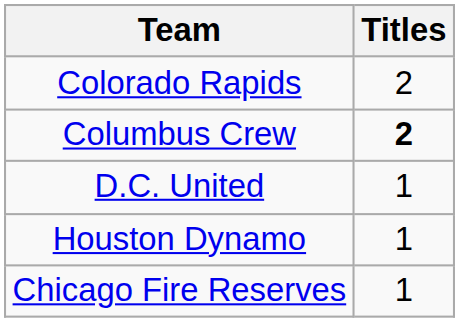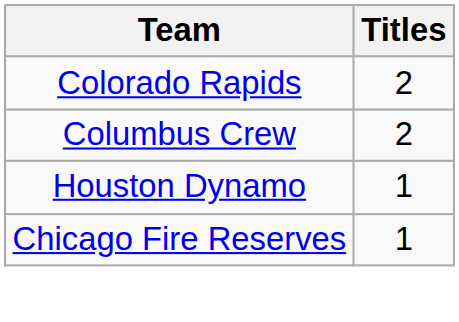 <table class="wikitable sortable" style="text-align:center">
 <tr>
 <th>Team</th>
 <th>Titles</th>
 </tr>
 <tr>
 <td><a href='#'>Colorado Rapids</a></td>
 <td>2</td>
 </tr>
 <tr>
 <td><a href='#'>Columbus Crew</a></td>
-<td><strong>2</strong></td>
-</tr>
-<tr>
-<td><a href='#'>D.C. United</a></td>
-<td>1</td>
+<td>2</td>
 </tr>
 <tr>
 <td><a href='#'>Houston Dynamo</a></td>
 <td>1</td>
 </tr>
 <tr>
 <td><a href='#'>Chicago Fire Reserves</a></td>
 <td>1</td>
 </tr>
 </table>
